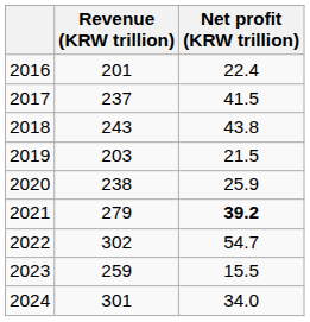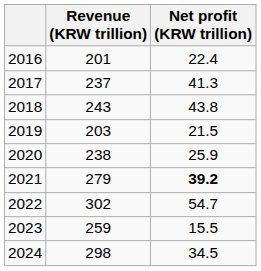 <table class="wikitable" style="text-align:center">
 <tr>
 <th></th>
 <th>Revenue<br>(KRW trillion)</th>
 <th>Net profit<br>(KRW trillion)</th>
 </tr>
 <tr>
 <td>2016</td>
 <td>201</td>
 <td>22.4</td>
 </tr>
 <tr>
 <td>2017</td>
 <td>237</td>
-<td>41.5</td>
+<td>41.3</td>
 </tr>
 <tr>
 <td>2018</td>
 <td>243</td>
 <td>43.8</td>
 </tr>
 <tr>
 <td>2019</td>
 <td>203</td>
 <td>21.5</td>
 </tr>
 <tr>
 <td>2020</td>
 <td>238</td>
 <td>25.9</td>
 </tr>
 <tr>
 <td>2021</td>
 <td>279</td>
 <td><strong>39.2</strong></td>
 </tr>
 <tr>
 <td>2022</td>
 <td>302</td>
 <td>54.7</td>
 </tr>
 <tr>
 <td>2023</td>
 <td>259</td>
 <td>15.5</td>
 </tr>
 <tr>
 <td>2024</td>
-<td>301</td>
-<td>34.0</td>
+<td>298</td>
+<td>34.5</td>
 </tr>
 </table>
